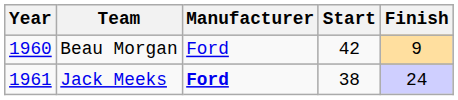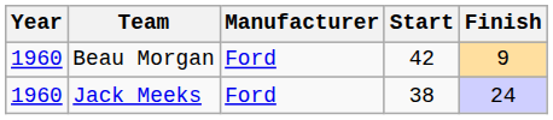 <table class="wikitable" style="font-size: 90%;">
 <tr>
 <th>Year</th>
 <th>Team</th>
 <th>Manufacturer</th>
 <th>Start</th>
 <th>Finish</th>
 </tr>
 <tr>
 <td><a href='#'>1960</a></td>
 <td>Beau Morgan</td>
 <td><a href='#'>Ford</a></td>
 <td align=center>42</td>
 <td align=center style="background:#FFDF9F;">9</td>
 </tr>
 <tr>
-<td><a href='#'>1961</a></td>
+<td><a href='#'>1960</a></td>
 <td><a href='#'>Jack Meeks</a></td>
-<td><strong><a href='#'>Ford</a></strong></td>
+<td><a href='#'>Ford</a></td>
 <td align=center>38</td>
 <td align=center style="background:#CFCFFF;">24</td>
 </tr>
 </table>
